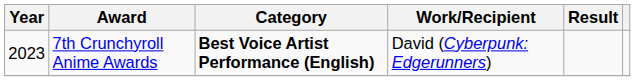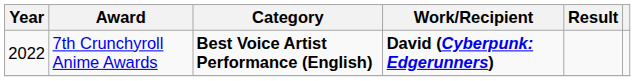 <table class="wikitable sortable plainrowheaders">
 <tr>
 <th>Year</th>
 <th>Award</th>
 <th>Category</th>
 <th>Work/Recipient</th>
 <th>Result</th>
 <th class="unsortable"></th>
 </tr>
 <tr>
-<td>2023</td>
+<td>2022</td>
 <td><a href='#'>7th Crunchyroll Anime Awards</a></td>
 <td><strong>Best Voice Artist Performance (English)</strong></td>
-<td>David (<em><a href='#'>Cyberpunk: Edgerunners</a></em>)</td>
+<td><strong>David (<em><a href='#'>Cyberpunk: Edgerunners</a></em>)</strong></td>
 <td></td>
 <td></td>
 </tr>
 <tr>
 </tr>
 </table>
